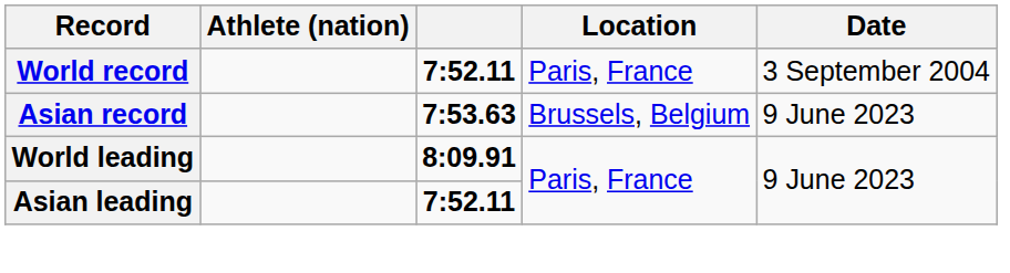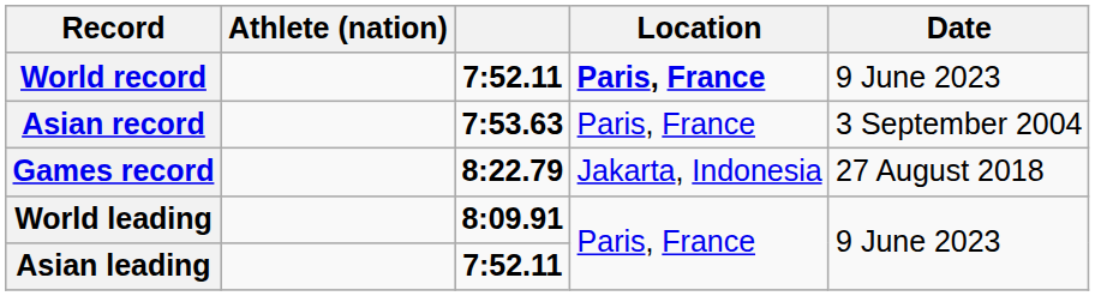 <table class="wikitable">
 <tr>
 <th scope="col">Record</th>
 <th scope="col">Athlete (nation)</th>
 <th scope="col"></th>
 <th scope="col">Location</th>
 <th scope="col">Date</th>
 </tr>
 <tr>
 <th scope="row"><a href='#'>World record</a></th>
 <td></td>
 <td align="center"><strong>7:52.11</strong></td>
-<td><a href='#'>Paris</a>, <a href='#'>France</a></td>
-<td>3 September 2004</td>
+<td><strong><a href='#'>Paris</a>, <a href='#'>France</a></strong></td>
+<td>9 June 2023</td>
 </tr>
 <tr>
 <th scope="row"><a href='#'>Asian record</a></th>
 <td></td>
 <td align="center"><strong>7:53.63</strong></td>
-<td><a href='#'>Brussels</a>, <a href='#'>Belgium</a></td>
-<td>9 June 2023</td>
+<td><a href='#'>Paris</a>, <a href='#'>France</a></td>
+<td>3 September 2004</td>
+</tr>
+<tr>
+<th><a href='#'>Games record</a></th>
+<td></td>
+<td align="center"><strong>8:22.79</strong></td>
+<td><a href='#'>Jakarta</a>, <a href='#'>Indonesia</a></td>
+<td>27 August 2018</td>
 </tr>
 <tr>
 <th scope="row">World leading</th>
 <td></td>
 <td align="center"><strong>8:09.91</strong></td>
 <td rowspan="2"><a href='#'>Paris</a>, <a href='#'>France</a></td>
 <td rowspan="2">9 June 2023</td>
 </tr>
 <tr>
 <th scope="row">Asian leading</th>
 <td></td>
 <td align="center"><strong>7:52.11</strong></td>
 </tr>
 </table>
